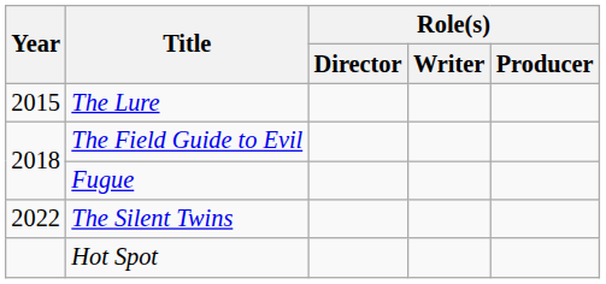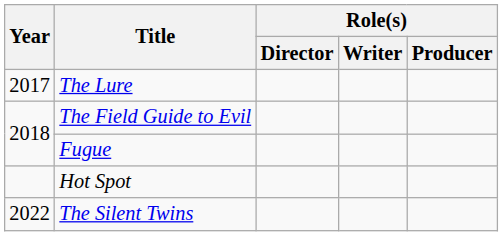 <table class="wikitable">
 <tr>
 <th rowspan=2>Year</th>
 <th rowspan=2>Title</th>
 <th colspan=3>Role(s)</th>
 </tr>
 <tr>
 <th>Director</th>
 <th>Writer</th>
 <th>Producer</th>
 </tr>
 <tr>
-<td>2015</td>
+<td>2017</td>
 <td><em><a href='#'>The Lure</a></em></td>
 <td></td>
 <td></td>
 <td></td>
 </tr>
 <tr>
 <td rowspan=2>2018</td>
 <td><em><a href='#'>The Field Guide to Evil</a></em></td>
 <td></td>
 <td></td>
 <td></td>
 </tr>
 <tr>
 <td><em><a href='#'>Fugue</a></em></td>
 <td></td>
 <td></td>
 <td></td>
 </tr>
 <tr>
+<td></td>
+<td><em>Hot Spot</em></td>
+<td></td>
+<td></td>
+<td></td>
+</tr>
+<tr>
 <td>2022</td>
 <td><em><a href='#'>The Silent Twins</a></em></td>
 <td></td>
 <td></td>
 <td></td>
 </tr>
-<tr>
-<td></td>
-<td><em>Hot Spot</em></td>
-<td></td>
-<td></td>
-<td></td>
-</tr>
 </table>
